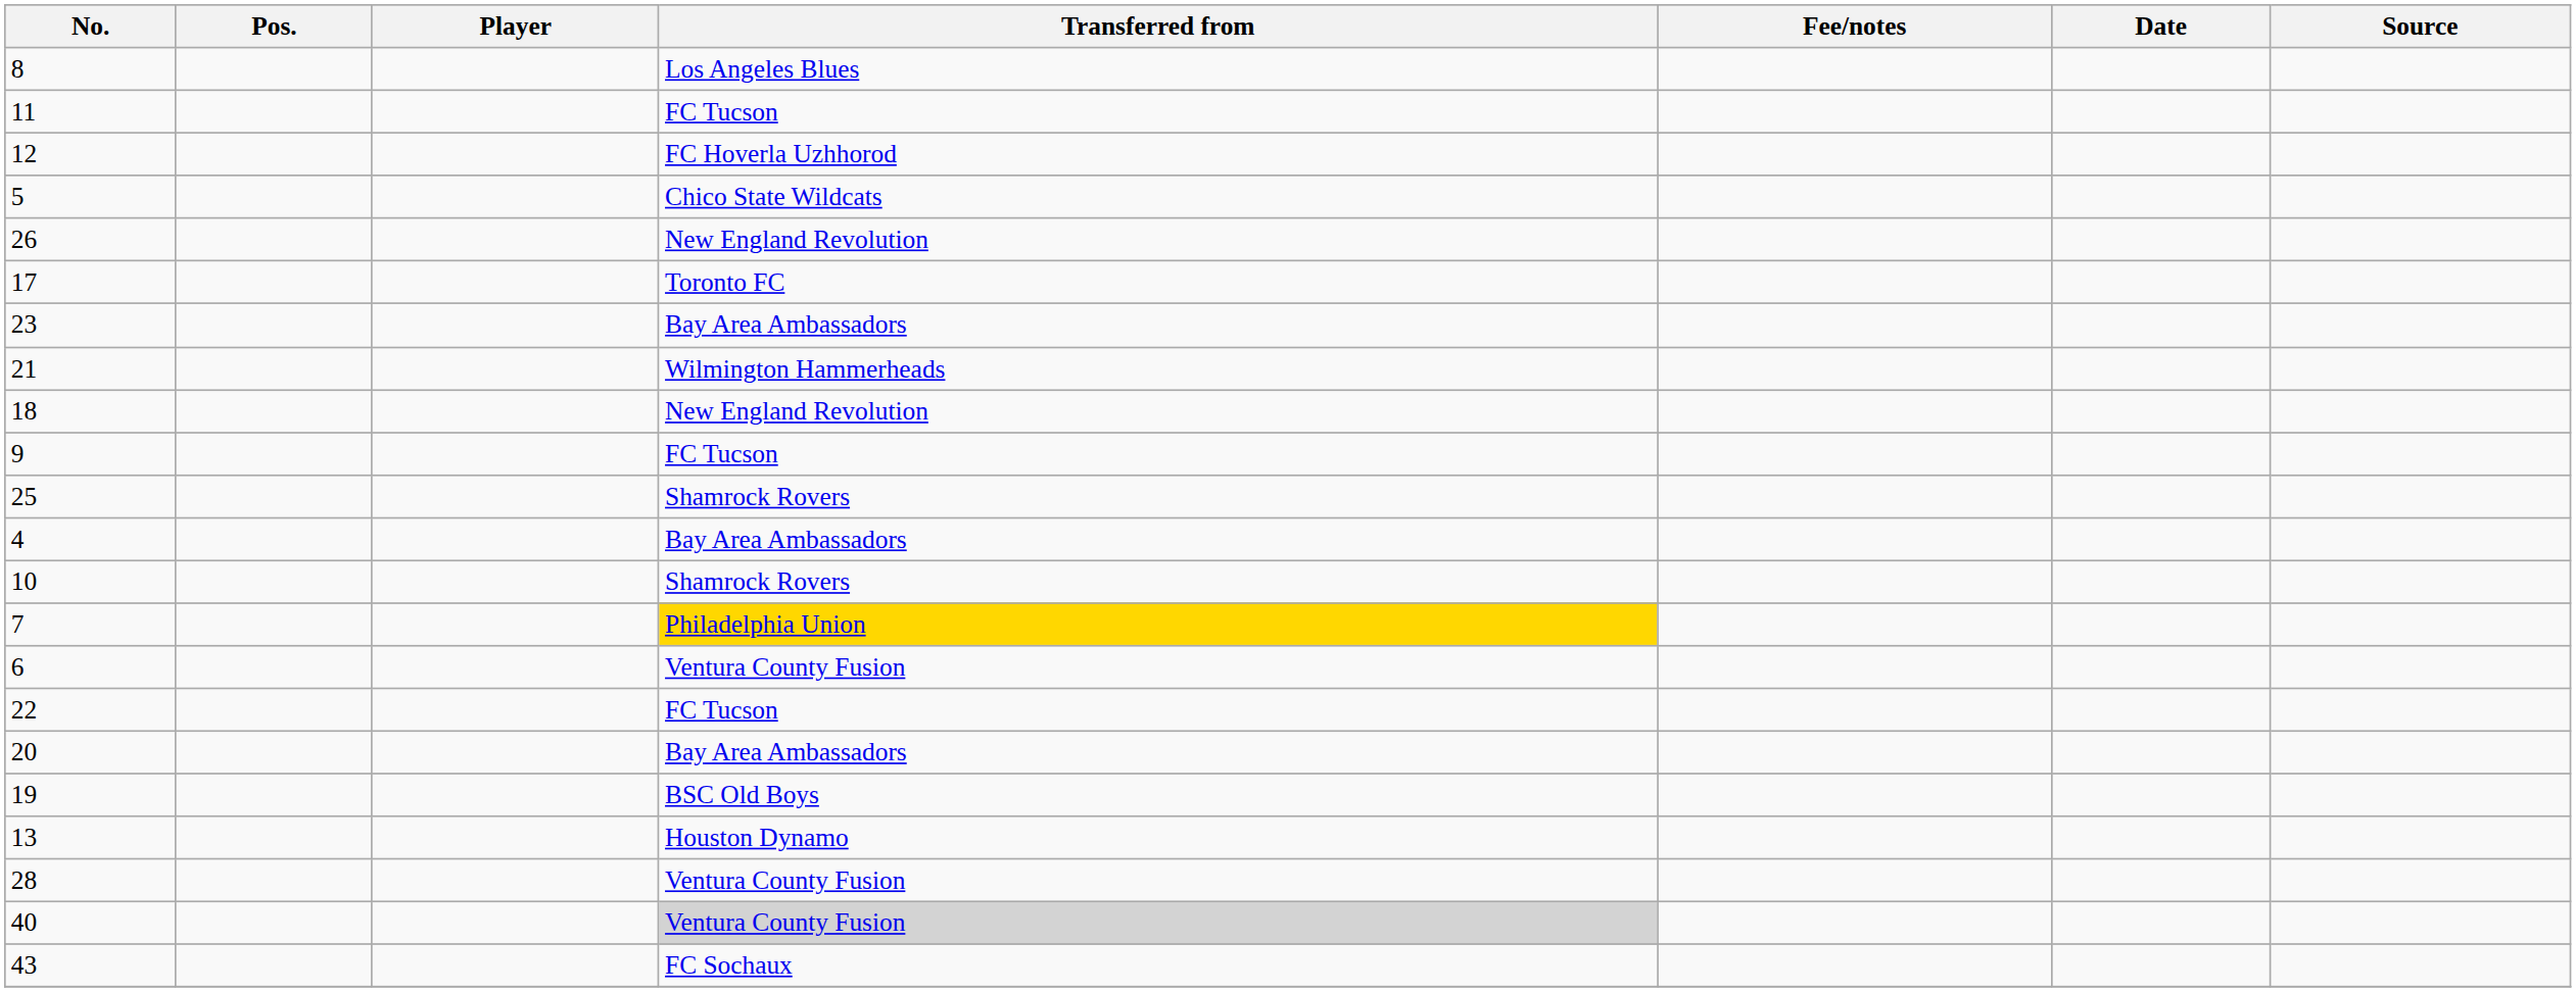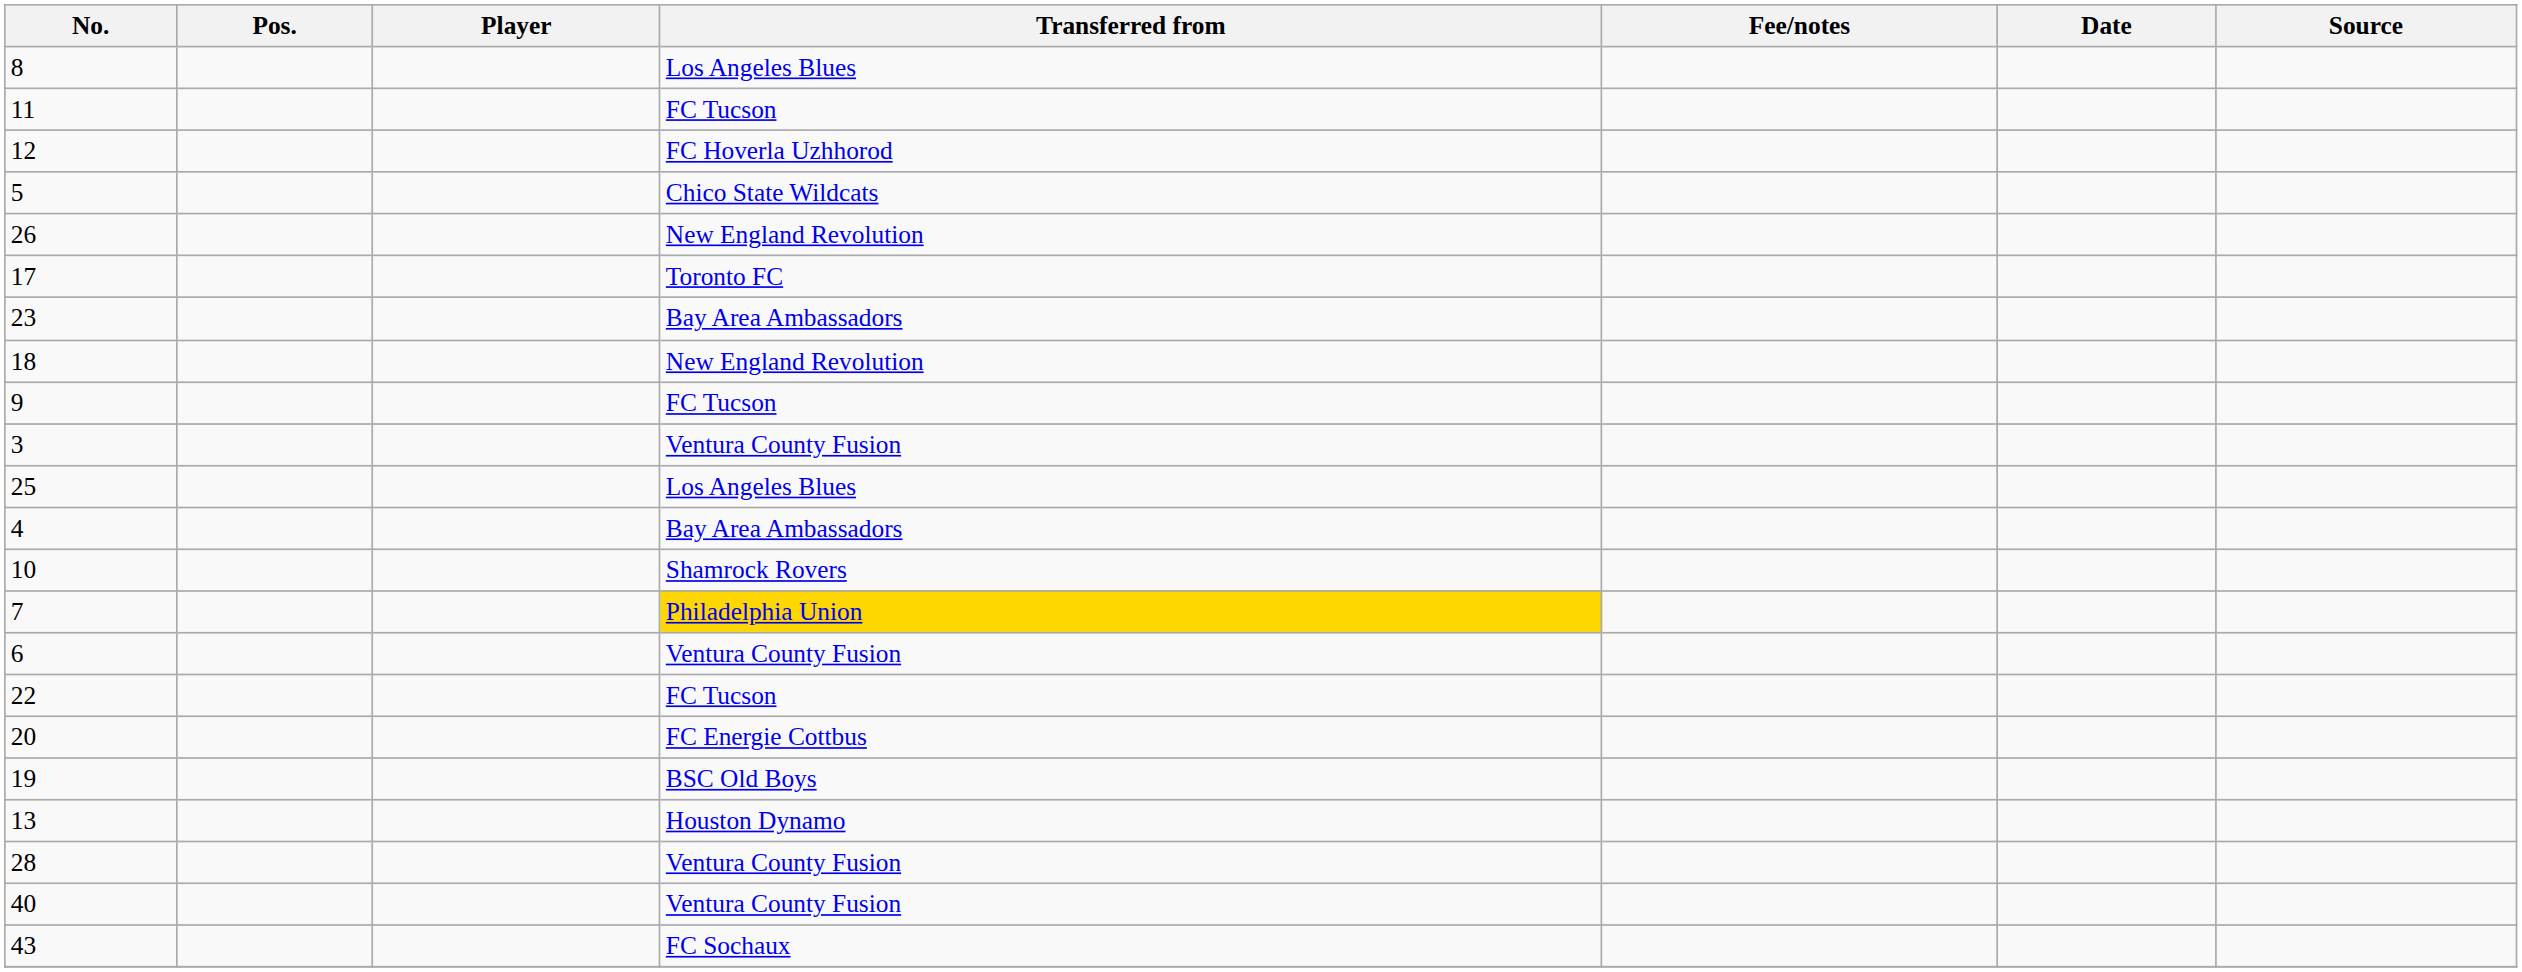 <table class="wikitable sortable" style="width:95%; text-align:center; font-size:95%; text-align:left;">
 <tr>
 <th><strong>No.</strong></th>
 <th><strong>Pos.</strong></th>
 <th><strong>Player</strong></th>
 <th><strong>Transferred from</strong></th>
 <th><strong>Fee/notes</strong></th>
 <th><strong>Date</strong></th>
 <th><strong>Source</strong></th>
 </tr>
 <tr>
 <td>8</td>
 <td></td>
 <td></td>
 <td> <a href='#'>Los Angeles Blues</a></td>
 <td></td>
 <td></td>
 <td align=center></td>
 </tr>
 <tr>
 <td>11</td>
 <td></td>
 <td></td>
 <td> <a href='#'>FC Tucson</a></td>
 <td></td>
 <td></td>
 <td align=center></td>
 </tr>
 <tr>
 <td>12</td>
 <td></td>
 <td></td>
 <td> <a href='#'>FC Hoverla Uzhhorod</a></td>
 <td></td>
 <td></td>
 <td align=center></td>
 </tr>
 <tr>
 <td>5</td>
 <td></td>
 <td></td>
 <td> <a href='#'>Chico State Wildcats</a></td>
 <td></td>
 <td></td>
 <td align=center></td>
 </tr>
 <tr>
 <td>26</td>
 <td></td>
 <td></td>
 <td> <a href='#'>New England Revolution</a></td>
 <td></td>
 <td></td>
 <td align=center></td>
 </tr>
 <tr>
 <td>17</td>
 <td></td>
 <td></td>
 <td> <a href='#'>Toronto FC</a></td>
 <td></td>
 <td></td>
 <td align=center></td>
 </tr>
 <tr>
 <td>23</td>
 <td></td>
 <td></td>
 <td> <a href='#'>Bay Area Ambassadors</a></td>
 <td></td>
 <td></td>
 <td align=center></td>
 </tr>
 <tr>
-<td>21</td>
-<td></td>
-<td></td>
-<td> <a href='#'>Wilmington Hammerheads</a></td>
-<td></td>
-<td></td>
-<td align=center></td>
-</tr>
-<tr>
 <td>18</td>
 <td></td>
 <td></td>
 <td> <a href='#'>New England Revolution</a></td>
 <td></td>
 <td></td>
 <td align=center></td>
 </tr>
 <tr>
 <td>9</td>
 <td></td>
 <td></td>
 <td> <a href='#'>FC Tucson</a></td>
 <td></td>
 <td></td>
 <td align=center></td>
 </tr>
 <tr>
+<td>3</td>
+<td></td>
+<td></td>
+<td> <a href='#'>Ventura County Fusion</a></td>
+<td></td>
+<td></td>
+<td align=center></td>
+</tr>
+<tr>
 <td>25</td>
 <td></td>
 <td></td>
-<td> <a href='#'>Shamrock Rovers</a></td>
+<td> <a href='#'>Los Angeles Blues</a></td>
 <td></td>
 <td></td>
 <td align=center></td>
 </tr>
 <tr>
 <td>4</td>
 <td></td>
 <td></td>
 <td> <a href='#'>Bay Area Ambassadors</a></td>
 <td></td>
 <td></td>
 <td align=center></td>
 </tr>
 <tr>
 <td>10</td>
 <td></td>
 <td></td>
 <td> <a href='#'>Shamrock Rovers</a></td>
 <td></td>
 <td></td>
 <td align=center></td>
 </tr>
 <tr>
 <td>7</td>
 <td></td>
 <td></td>
 <td style="background: gold;"> <a href='#'>Philadelphia Union</a></td>
 <td></td>
 <td></td>
 <td align=center></td>
 </tr>
 <tr>
 <td>6</td>
 <td></td>
 <td></td>
 <td> <a href='#'>Ventura County Fusion</a></td>
 <td></td>
 <td></td>
 <td align=center></td>
 </tr>
 <tr>
 <td>22</td>
 <td></td>
 <td></td>
 <td> <a href='#'>FC Tucson</a></td>
 <td></td>
 <td></td>
 <td align=center></td>
 </tr>
 <tr>
 <td>20</td>
 <td></td>
 <td></td>
-<td> <a href='#'>Bay Area Ambassadors</a></td>
+<td> <a href='#'>FC Energie Cottbus</a></td>
 <td></td>
 <td></td>
 <td align=center></td>
 </tr>
 <tr>
 <td>19</td>
 <td></td>
 <td></td>
 <td> <a href='#'>BSC Old Boys</a></td>
 <td></td>
 <td></td>
 <td align=center></td>
 </tr>
 <tr>
 <td>13</td>
 <td></td>
 <td></td>
 <td> <a href='#'>Houston Dynamo</a></td>
 <td></td>
 <td></td>
 <td align=center></td>
 </tr>
 <tr>
 <td>28</td>
 <td></td>
 <td></td>
 <td> <a href='#'>Ventura County Fusion</a></td>
 <td></td>
 <td></td>
 <td align=center></td>
 </tr>
 <tr>
 <td>40</td>
 <td></td>
 <td></td>
-<td style="background: lightgrey;"> <a href='#'>Ventura County Fusion</a></td>
+<td> <a href='#'>Ventura County Fusion</a></td>
 <td></td>
 <td></td>
 <td align=center></td>
 </tr>
 <tr>
 <td>43</td>
 <td></td>
 <td></td>
 <td> <a href='#'>FC Sochaux</a></td>
 <td></td>
 <td></td>
 <td align=center></td>
 </tr>
 <tr>
 </tr>
 </table>
